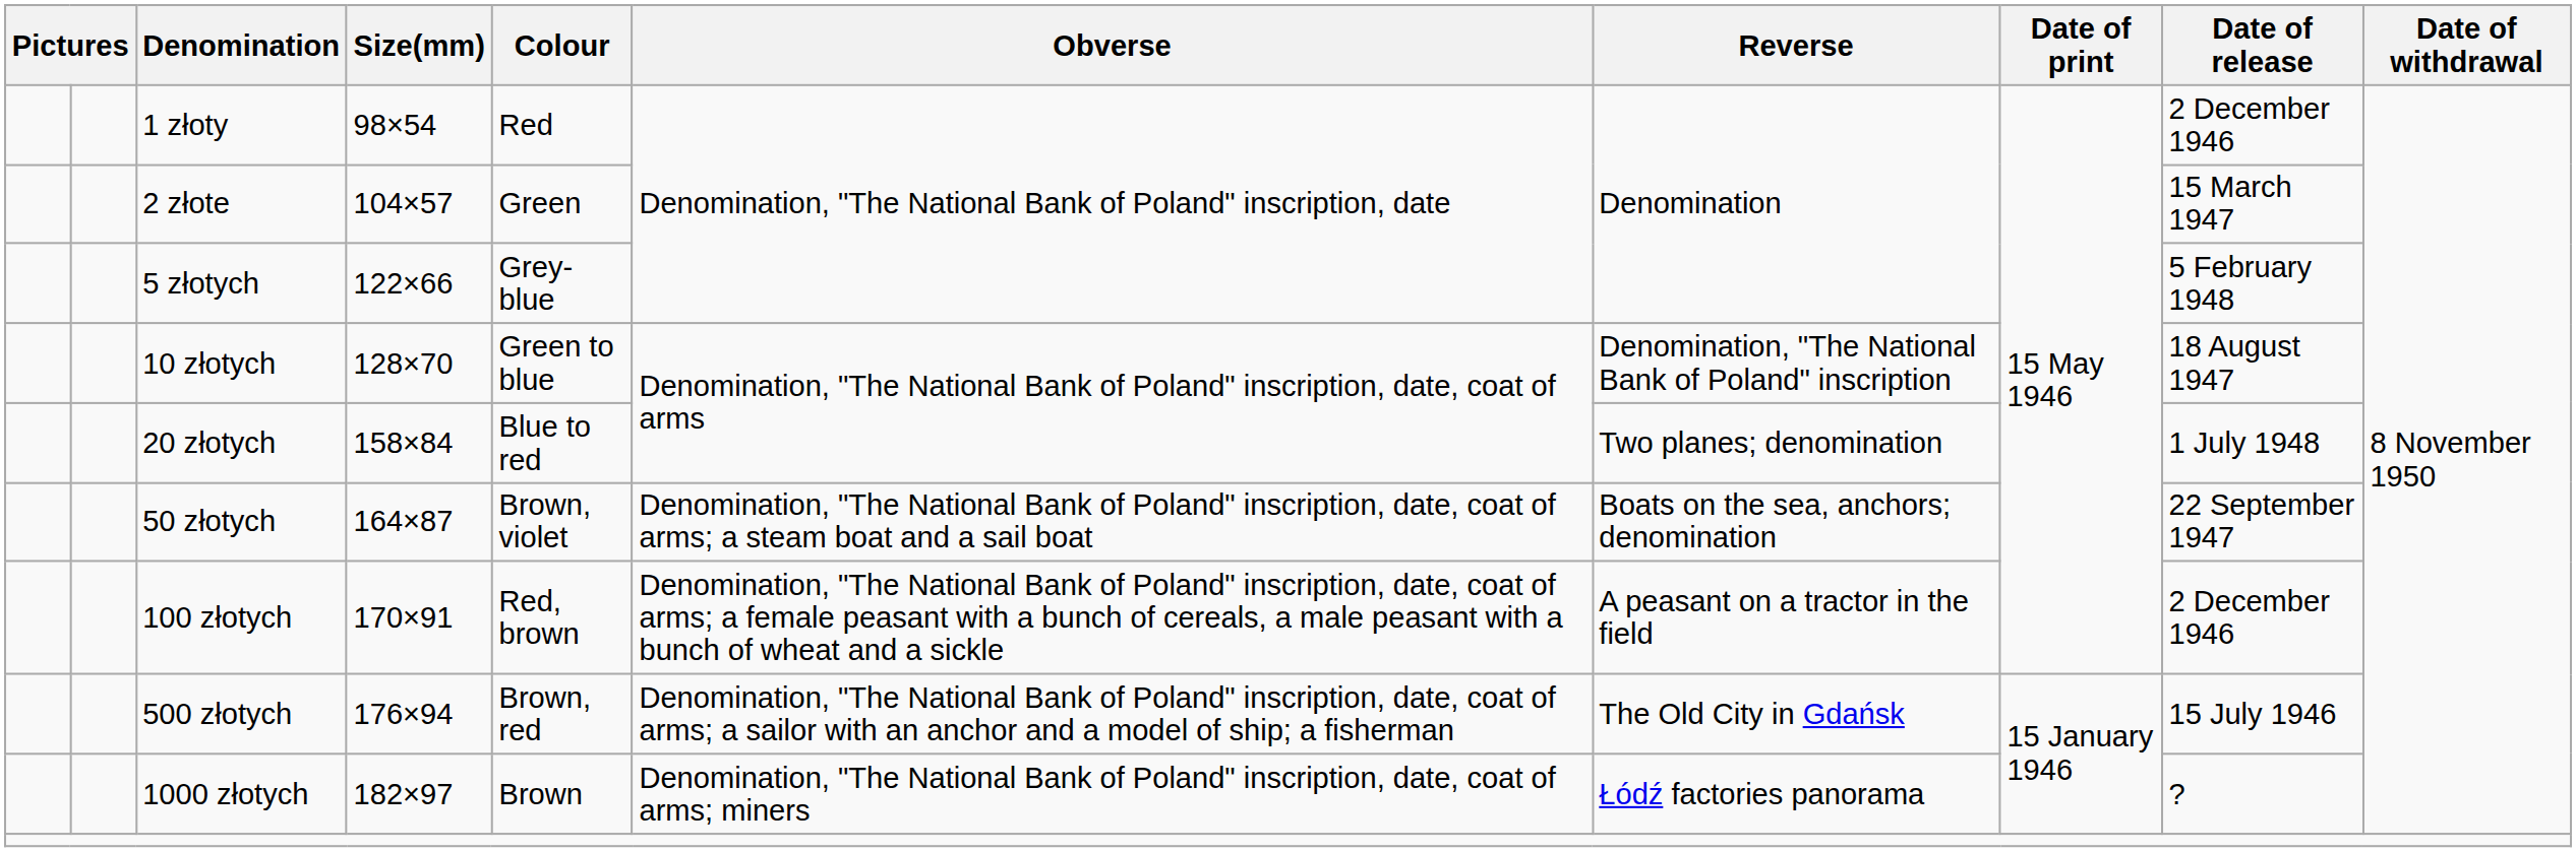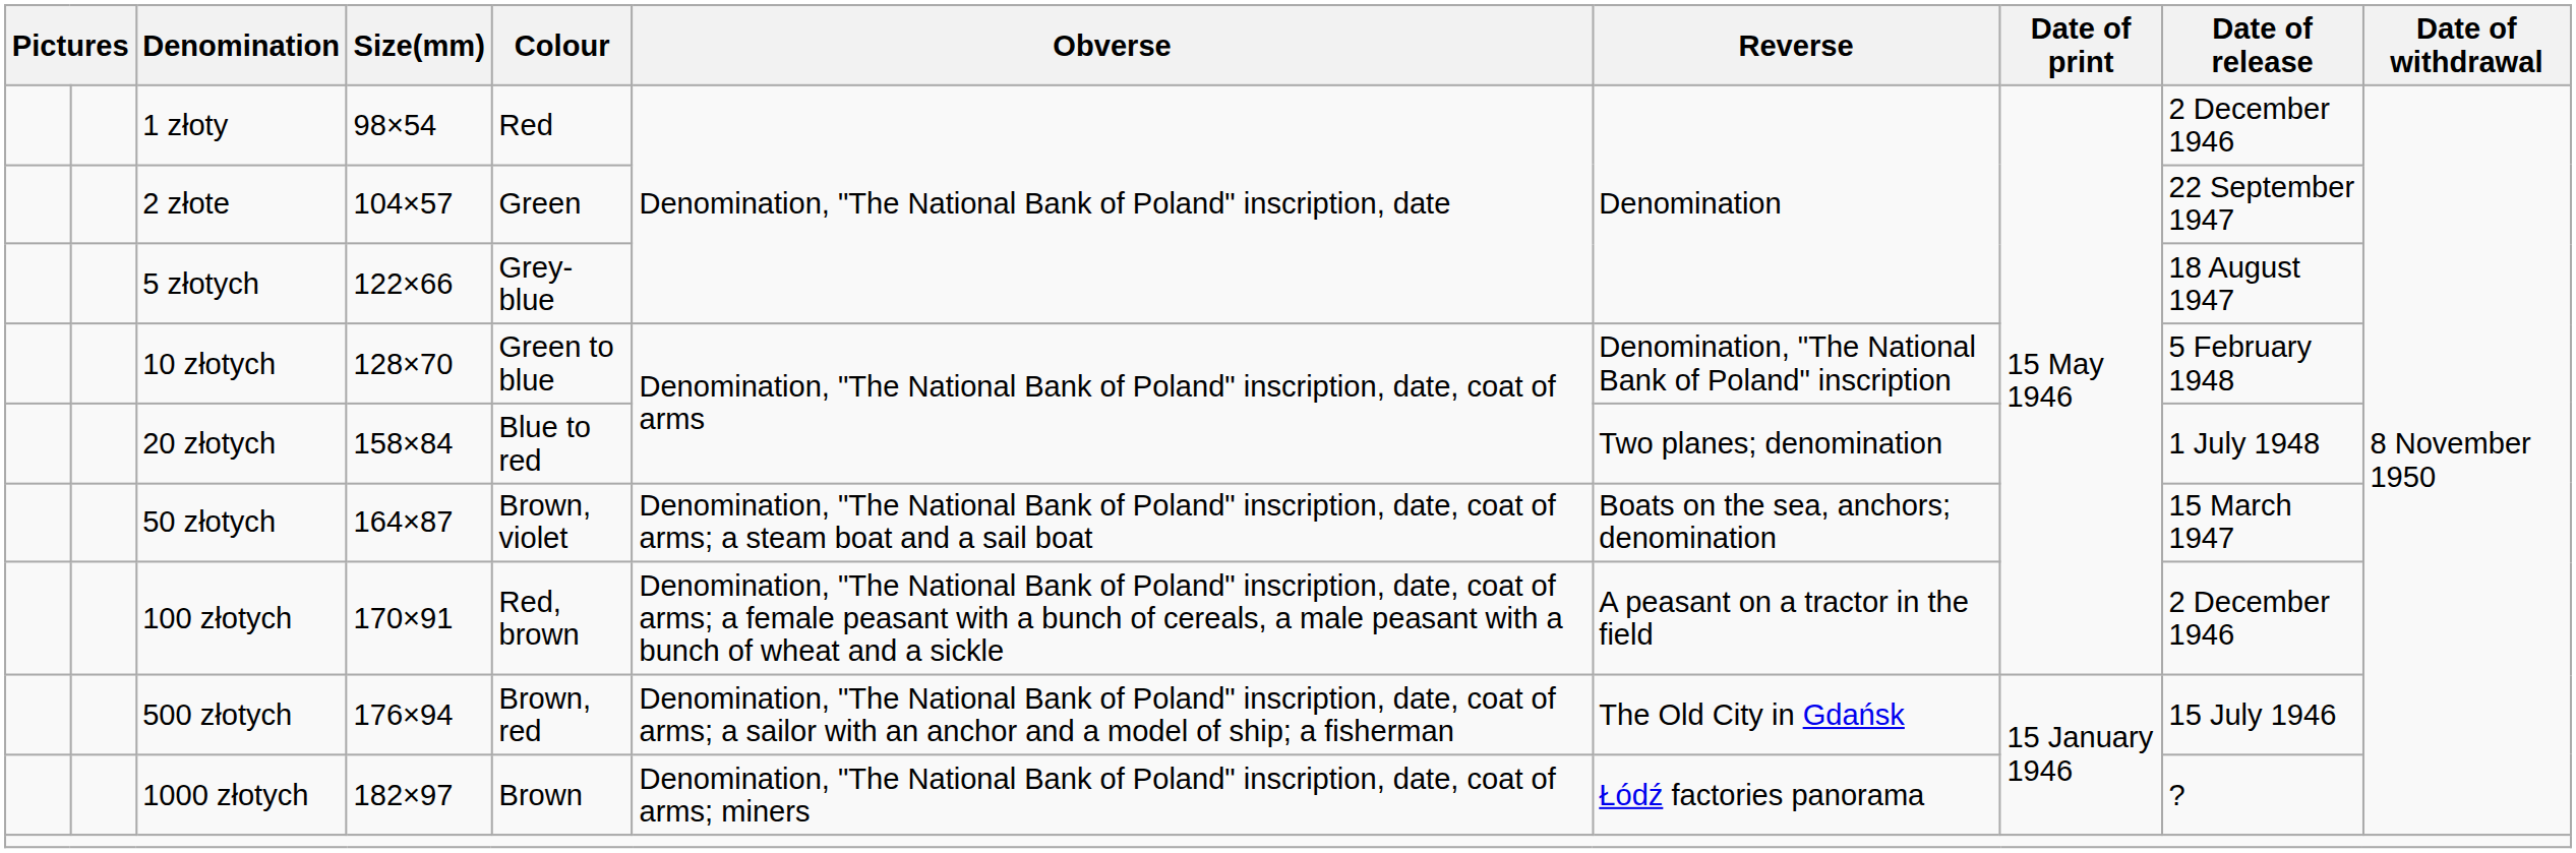 <table class="wikitable sortable" style="font-size: 90%">
 <tr>
 <th colspan="2">Pictures</th>
 <th>Denomination</th>
 <th>Size(mm)</th>
 <th>Colour</th>
 <th>Obverse</th>
 <th>Reverse</th>
 <th>Date of print</th>
 <th>Date of release</th>
 <th>Date of withdrawal</th>
 </tr>
 <tr>
 <td></td>
 <td></td>
 <td>1 złoty</td>
 <td>98×54</td>
 <td>Red</td>
 <td rowspan="3">Denomination, "The National Bank of Poland" inscription, date</td>
 <td rowspan="3">Denomination</td>
 <td rowspan="7">15 May 1946</td>
 <td>2 December 1946</td>
 <td rowspan="9">8 November 1950</td>
 </tr>
 <tr>
 <td></td>
 <td></td>
 <td>2 złote</td>
 <td>104×57</td>
 <td>Green</td>
-<td>15 March 1947</td>
+<td>22 September 1947</td>
 </tr>
 <tr>
 <td></td>
 <td></td>
 <td>5 złotych</td>
 <td>122×66</td>
 <td>Grey-blue</td>
-<td>5 February 1948</td>
+<td>18 August 1947</td>
 </tr>
 <tr>
 <td></td>
 <td></td>
 <td>10 złotych</td>
 <td>128×70</td>
 <td>Green to blue</td>
 <td rowspan="2">Denomination, "The National Bank of Poland" inscription, date, coat of arms</td>
 <td>Denomination, "The National Bank of Poland" inscription</td>
-<td>18 August 1947</td>
+<td>5 February 1948</td>
 </tr>
 <tr>
 <td></td>
 <td></td>
 <td>20 złotych</td>
 <td>158×84</td>
 <td>Blue to red</td>
 <td>Two planes; denomination</td>
 <td>1 July 1948</td>
 </tr>
 <tr>
 <td></td>
 <td></td>
 <td>50 złotych</td>
 <td>164×87</td>
 <td>Brown, violet</td>
 <td>Denomination, "The National Bank of Poland" inscription, date, coat of arms; a steam boat and a sail boat</td>
 <td>Boats on the sea, anchors; denomination</td>
-<td>22 September 1947</td>
+<td>15 March 1947</td>
 </tr>
 <tr>
 <td></td>
 <td></td>
 <td>100 złotych</td>
 <td>170×91</td>
 <td>Red, brown</td>
 <td>Denomination, "The National Bank of Poland" inscription, date, coat of arms; a female peasant with a bunch of cereals, a male peasant with a bunch of wheat and a sickle</td>
 <td>A peasant on a tractor in the field</td>
 <td>2 December 1946</td>
 </tr>
 <tr>
 <td></td>
 <td></td>
 <td>500 złotych</td>
 <td>176×94</td>
 <td>Brown, red</td>
 <td>Denomination, "The National Bank of Poland" inscription, date, coat of arms; a sailor with an anchor and a model of ship; a fisherman</td>
 <td>The Old City in <a href='#'>Gdańsk</a></td>
 <td rowspan="2">15 January 1946</td>
 <td>15 July 1946</td>
 </tr>
 <tr>
 <td></td>
 <td></td>
 <td>1000 złotych</td>
 <td>182×97</td>
 <td>Brown</td>
 <td>Denomination, "The National Bank of Poland" inscription, date, coat of arms; miners</td>
 <td><a href='#'>Łódź</a> factories panorama</td>
 <td>?</td>
 </tr>
 <tr>
 <td colspan="10"></td>
 </tr>
 </table>
